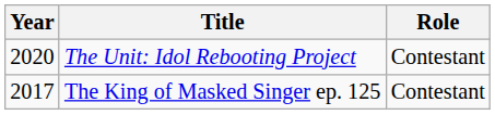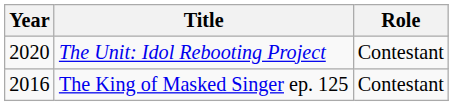 <table class="wikitable plainrowheaders">
 <tr>
 <th>Year</th>
 <th>Title</th>
 <th>Role</th>
 </tr>
 <tr>
 <td>2020</td>
 <td><em><a href='#'>The Unit: Idol Rebooting Project</a></em></td>
 <td>Contestant</td>
 </tr>
 <tr>
-<td>2017</td>
+<td>2016</td>
 <td><a href='#'>The King of Masked Singer</a> ep. 125</td>
 <td>Contestant</td>
 </tr>
 </table>
